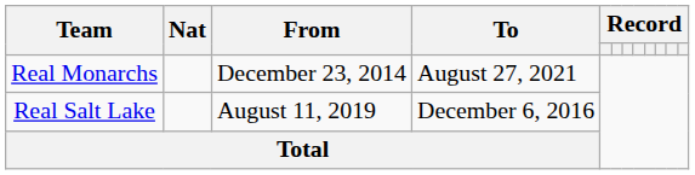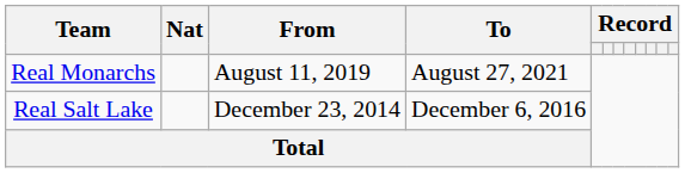 <table class="wikitable" style="text-align: center">
 <tr>
 <th rowspan="2">Team</th>
 <th rowspan="2">Nat</th>
 <th rowspan="2">From</th>
 <th rowspan="2">To</th>
 <th colspan="8">Record</th>
 </tr>
 <tr>
 <th></th>
 <th></th>
 <th></th>
 <th></th>
 <th></th>
 <th></th>
 <th></th>
 <th></th>
 </tr>
 <tr>
 <td><a href='#'>Real Monarchs</a></td>
 <td></td>
-<td align=left>December 23, 2014</td>
+<td align=left>August 11, 2019</td>
 <td align=left>August 27, 2021<br></td>
 </tr>
 <tr>
 <td><a href='#'>Real Salt Lake</a></td>
 <td></td>
-<td align=left>August 11, 2019</td>
+<td align=left>December 23, 2014</td>
 <td align=left>December 6, 2016<br></td>
 </tr>
 <tr>
 <th colspan=4>Total<br></th>
 </tr>
 </table>
